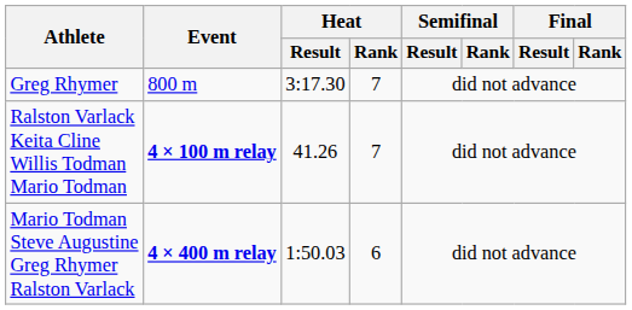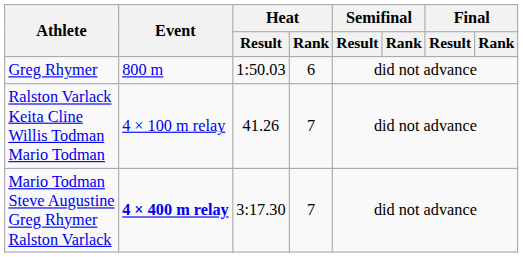 <table class="wikitable" style="font-size:90%">
 <tr>
 <th rowspan="2">Athlete</th>
 <th rowspan="2">Event</th>
 <th colspan="2">Heat</th>
 <th colspan="2">Semifinal</th>
 <th colspan="2">Final</th>
 </tr>
 <tr style="font-size:95%">
 <th>Result</th>
 <th>Rank</th>
 <th>Result</th>
 <th>Rank</th>
 <th>Result</th>
 <th>Rank</th>
 </tr>
 <tr align=center>
 <td align=left><a href='#'>Greg Rhymer</a></td>
 <td align=left><a href='#'>800 m</a></td>
-<td>3:17.30</td>
-<td>7</td>
+<td>1:50.03</td>
+<td>6</td>
 <td colspan=4>did not advance</td>
 </tr>
 <tr align=center>
 <td align=left><a href='#'>Ralston Varlack</a><br><a href='#'>Keita Cline</a><br><a href='#'>Willis Todman</a><br><a href='#'>Mario Todman</a></td>
-<td align=left><strong><a href='#'>4 × 100 m relay</a></strong></td>
+<td align=left><a href='#'>4 × 100 m relay</a></td>
 <td>41.26</td>
 <td>7</td>
 <td colspan=4>did not advance</td>
 </tr>
 <tr align=center>
 <td align=left><a href='#'>Mario Todman</a><br><a href='#'>Steve Augustine</a><br><a href='#'>Greg Rhymer</a><br><a href='#'>Ralston Varlack</a></td>
 <td align=left><strong><a href='#'>4 × 400 m relay</a></strong></td>
-<td>1:50.03</td>
-<td>6</td>
+<td>3:17.30</td>
+<td>7</td>
 <td colspan=4>did not advance</td>
 </tr>
 </table>
